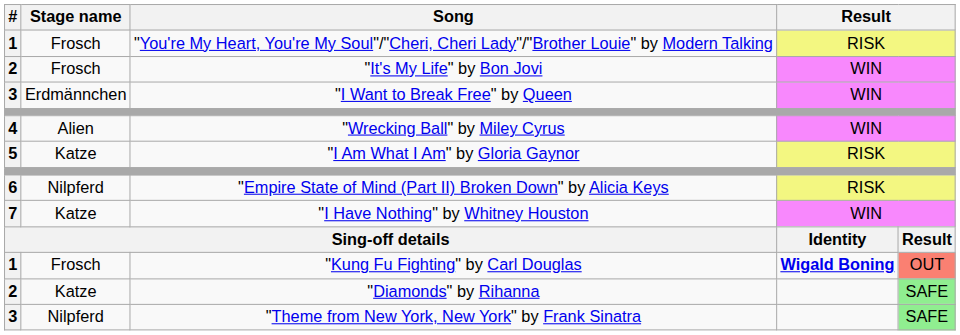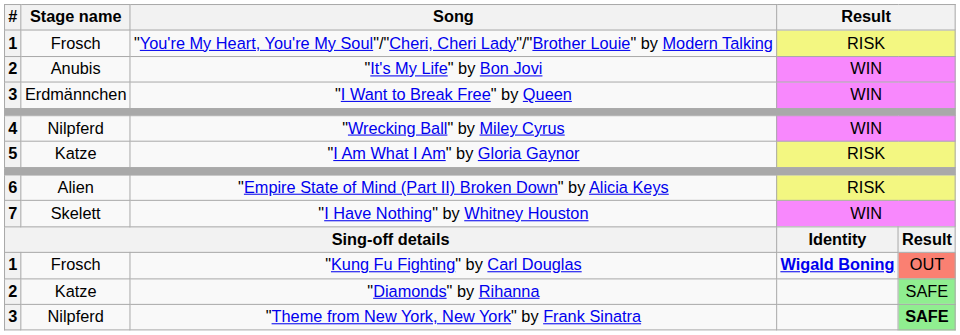 <table class="wikitable plainrowheaders" style="text-align: center;">
 <tr>
 <th>#</th>
 <th>Stage name</th>
 <th>Song</th>
 <th colspan=2>Result</th>
 </tr>
 <tr>
 <th>1</th>
 <td>Frosch</td>
 <td>"<a href='#'>You're My Heart, You're My Soul</a>"/"<a href='#'>Cheri, Cheri Lady</a>"/"<a href='#'>Brother Louie</a>" by <a href='#'>Modern Talking</a></td>
 <td colspan=2 bgcolor="#F3F781">RISK</td>
 </tr>
 <tr>
 <th>2</th>
-<td>Frosch</td>
+<td>Anubis</td>
 <td>"<a href='#'>It's My Life</a>" by <a href='#'>Bon Jovi</a></td>
 <td colspan=2 bgcolor=#F888FD>WIN</td>
 </tr>
 <tr>
 <th>3</th>
 <td>Erdmännchen</td>
 <td>"<a href='#'>I Want to Break Free</a>" by <a href='#'>Queen</a></td>
 <td colspan=2 bgcolor=#F888FD>WIN</td>
 </tr>
 <tr>
 <td colspan="5" style="background:darkgray"></td>
 </tr>
 <tr>
 <th>4</th>
-<td>Alien</td>
+<td>Nilpferd</td>
 <td>"<a href='#'>Wrecking Ball</a>" by <a href='#'>Miley Cyrus</a></td>
 <td colspan=2 bgcolor=#F888FD>WIN</td>
 </tr>
 <tr>
 <th>5</th>
 <td>Katze</td>
 <td>"<a href='#'>I Am What I Am</a>" by <a href='#'>Gloria Gaynor</a></td>
 <td colspan=2 bgcolor="#F3F781">RISK</td>
 </tr>
 <tr>
 <td colspan="5" style="background:darkgray"></td>
 </tr>
 <tr>
 <th>6</th>
-<td>Nilpferd</td>
+<td>Alien</td>
 <td>"<a href='#'>Empire State of Mind (Part II) Broken Down</a>" by <a href='#'>Alicia Keys</a></td>
 <td colspan=2 bgcolor="#F3F781">RISK</td>
 </tr>
 <tr>
 <th>7</th>
-<td>Katze</td>
+<td>Skelett</td>
 <td>"<a href='#'>I Have Nothing</a>" by <a href='#'>Whitney Houston</a></td>
 <td colspan=2 bgcolor=#F888FD>WIN</td>
 </tr>
 <tr>
 <th colspan="3">Sing-off details</th>
 <th>Identity</th>
 <th>Result</th>
 </tr>
 <tr>
 <th>1</th>
 <td>Frosch</td>
 <td>"<a href='#'>Kung Fu Fighting</a>" by <a href='#'>Carl Douglas</a></td>
 <td><strong><a href='#'>Wigald Boning</a></strong></td>
 <td bgcolor=salmon>OUT</td>
 </tr>
 <tr>
 <th>2</th>
 <td>Katze</td>
 <td>"<a href='#'>Diamonds</a>" by <a href='#'>Rihanna</a></td>
 <td></td>
 <td bgcolor=lightgreen>SAFE</td>
 </tr>
 <tr>
 <th>3</th>
 <td>Nilpferd</td>
 <td>"<a href='#'>Theme from New York, New York</a>" by <a href='#'>Frank Sinatra</a></td>
 <td></td>
-<td bgcolor=lightgreen>SAFE</td>
+<td bgcolor=lightgreen><strong>SAFE</strong></td>
 </tr>
 </table>
